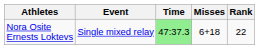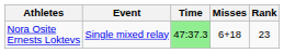 <table class="wikitable" style="font-size:90%">
 <tr>
 <th>Athletes</th>
 <th>Event</th>
 <th>Time</th>
 <th>Misses</th>
 <th>Rank</th>
 </tr>
 <tr align=center>
 <td align=left><a href='#'>Nora Osite</a><br><a href='#'>Ernests Loktevs</a></td>
 <td align=left><a href='#'>Single mixed relay</a></td>
 <td style="background: lightgreen;">47:37.3</td>
 <td>6+18</td>
-<td>22</td>
+<td>23</td>
 </tr>
 </table>
